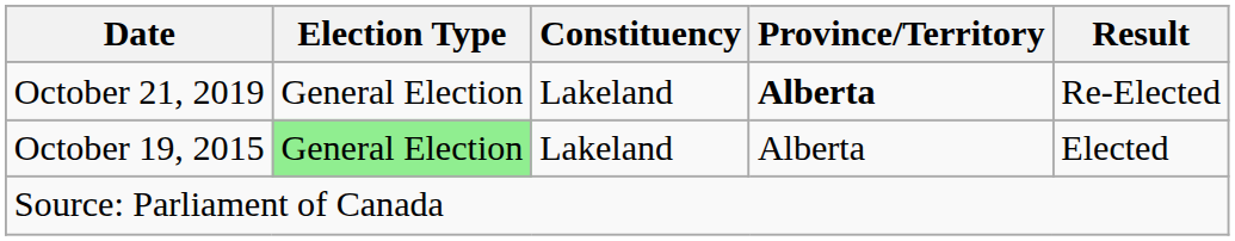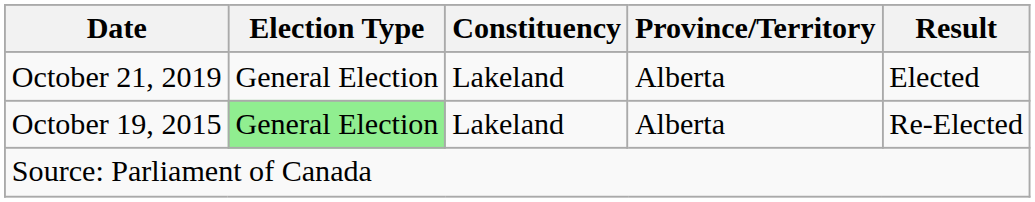 <table class="wikitable">
 <tr>
 <th>Date</th>
 <th>Election Type</th>
 <th>Constituency</th>
 <th>Province/Territory</th>
 <th>Result</th>
 </tr>
 <tr>
 <td>October 21, 2019</td>
 <td>General Election</td>
 <td>Lakeland</td>
-<td><strong>Alberta</strong></td>
-<td>Re-Elected</td>
+<td>Alberta</td>
+<td>Elected</td>
 </tr>
 <tr>
 <td>October 19, 2015</td>
 <td style="background: lightgreen;">General Election</td>
 <td>Lakeland</td>
 <td>Alberta</td>
-<td>Elected</td>
+<td>Re-Elected</td>
 </tr>
 <tr>
 <td colspan="5">Source: Parliament of Canada</td>
 </tr>
 </table>
